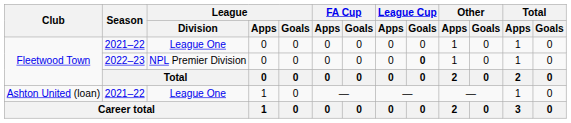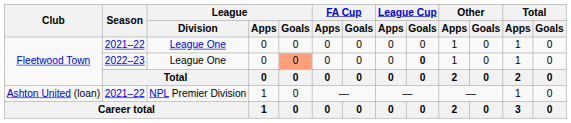 <table class=wikitable style="text-align: center;">
 <tr>
 <th rowspan=2>Club</th>
 <th rowspan=2>Season</th>
 <th colspan=3>League</th>
 <th colspan=2><a href='#'>FA Cup</a></th>
 <th colspan=2><a href='#'>League Cup</a></th>
 <th colspan=2>Other</th>
 <th colspan=2>Total</th>
 </tr>
 <tr>
 <th>Division</th>
 <th>Apps</th>
 <th>Goals</th>
 <th>Apps</th>
 <th>Goals</th>
 <th>Apps</th>
 <th>Goals</th>
 <th>Apps</th>
 <th>Goals</th>
 <th>Apps</th>
 <th>Goals</th>
 </tr>
 <tr>
 <td rowspan=3><a href='#'>Fleetwood Town</a></td>
 <td><a href='#'>2021–22</a></td>
 <td><a href='#'>League One</a></td>
 <td>0</td>
 <td>0</td>
 <td>0</td>
 <td>0</td>
 <td>0</td>
 <td>0</td>
 <td>1</td>
 <td>0</td>
 <td>1</td>
 <td>0</td>
 </tr>
 <tr>
 <td><a href='#'>2022–23</a></td>
-<td><a href='#'>NPL</a> Premier Division</td>
+<td>League One</td>
 <td>0</td>
-<td>0</td>
+<td style="background: lightsalmon;">0</td>
 <td>0</td>
 <td>0</td>
 <td>0</td>
 <td><strong>0</strong></td>
 <td>1</td>
 <td>0</td>
 <td>1</td>
 <td>0</td>
 </tr>
 <tr>
 <th colspan=2>Total</th>
 <th>0</th>
 <th>0</th>
 <th>0</th>
 <th>0</th>
 <th>0</th>
 <th>0</th>
 <th>2</th>
 <th>0</th>
 <th>2</th>
 <th>0</th>
 </tr>
 <tr>
 <td><a href='#'>Ashton United</a> (loan)</td>
 <td><a href='#'>2021–22</a></td>
-<td><a href='#'>League One</a></td>
+<td><a href='#'>NPL</a> Premier Division</td>
 <td>1</td>
 <td>0</td>
 <td colspan="2">—</td>
 <td colspan="2">—</td>
 <td colspan="2">—</td>
 <td>1</td>
 <td>0</td>
 </tr>
 <tr>
 <th colspan=3>Career total</th>
 <th>1</th>
 <th>0</th>
 <th>0</th>
 <th>0</th>
 <th>0</th>
 <th>0</th>
 <th>2</th>
 <th>0</th>
 <th>3</th>
 <th>0</th>
 </tr>
 </table>
